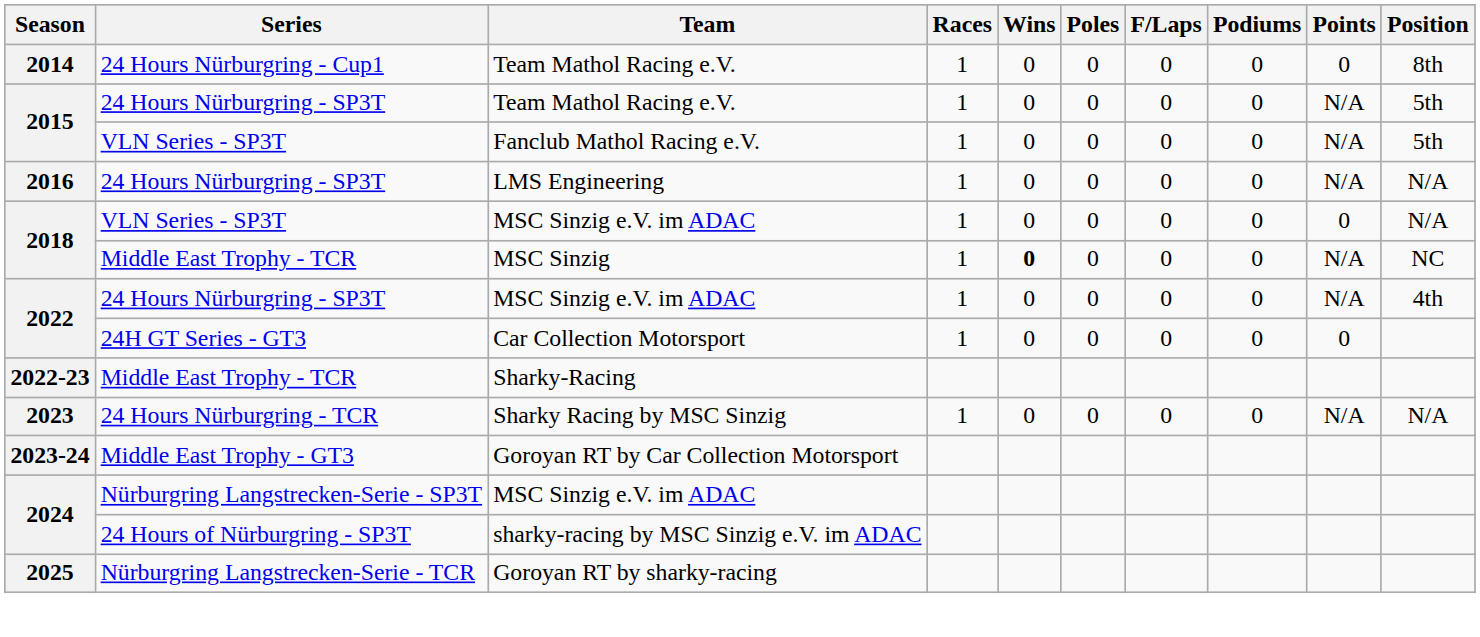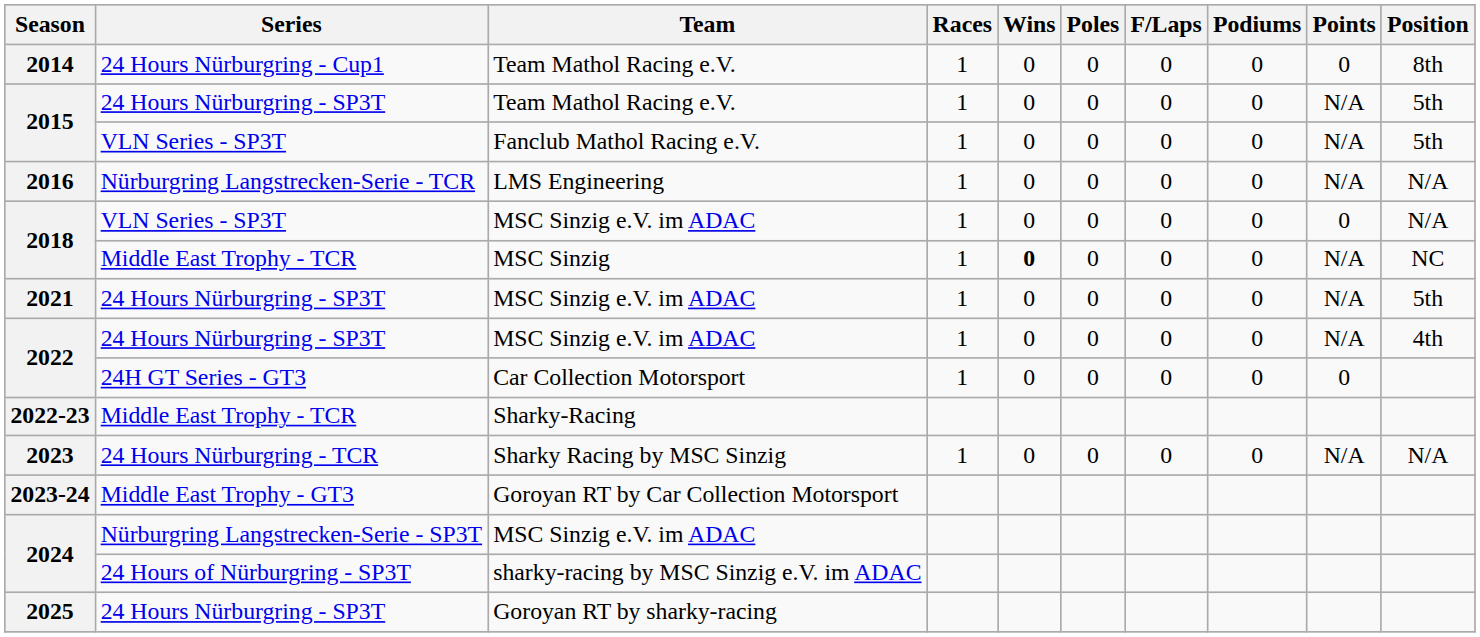 <table class="wikitable" style="font-size: 90%; text-align:center">
 <tr>
 <th>Season</th>
 <th>Series</th>
 <th>Team</th>
 <th>Races</th>
 <th>Wins</th>
 <th>Poles</th>
 <th>F/Laps</th>
 <th>Podiums</th>
 <th>Points</th>
 <th>Position</th>
 </tr>
 <tr>
 <th>2014</th>
 <td align=left><a href='#'>24 Hours Nürburgring - Cup1</a></td>
 <td align=left>Team Mathol Racing e.V.</td>
 <td>1</td>
 <td>0</td>
 <td>0</td>
 <td>0</td>
 <td>0</td>
 <td>0</td>
 <td>8th</td>
 </tr>
 <tr>
 <th rowspan="2">2015</th>
 <td align=left><a href='#'>24 Hours Nürburgring - SP3T</a></td>
 <td align=left>Team Mathol Racing e.V.</td>
 <td>1</td>
 <td>0</td>
 <td>0</td>
 <td>0</td>
 <td>0</td>
 <td>N/A</td>
 <td>5th</td>
 </tr>
 <tr>
 <td align=left><a href='#'>VLN Series - SP3T</a></td>
 <td align=left>Fanclub Mathol Racing e.V.</td>
 <td>1</td>
 <td>0</td>
 <td>0</td>
 <td>0</td>
 <td>0</td>
 <td>N/A</td>
 <td>5th</td>
 </tr>
 <tr>
 <th>2016</th>
-<td align=left><a href='#'>24 Hours Nürburgring - SP3T</a></td>
+<td align=left><a href='#'>Nürburgring Langstrecken-Serie - TCR</a></td>
 <td align=left>LMS Engineering</td>
 <td>1</td>
 <td>0</td>
 <td>0</td>
 <td>0</td>
 <td>0</td>
 <td>N/A</td>
 <td>N/A</td>
 </tr>
 <tr>
 <th rowspan="2">2018</th>
 <td align=left><a href='#'>VLN Series - SP3T</a></td>
 <td align=left>MSC Sinzig e.V. im <a href='#'>ADAC</a></td>
 <td>1</td>
 <td>0</td>
 <td>0</td>
 <td>0</td>
 <td>0</td>
 <td>0</td>
 <td>N/A</td>
 </tr>
 <tr>
 <td align=left><a href='#'>Middle East Trophy - TCR</a></td>
 <td align=left>MSC Sinzig</td>
 <td>1</td>
 <td><strong>0</strong></td>
 <td>0</td>
 <td>0</td>
 <td>0</td>
 <td>N/A</td>
 <td>NC</td>
+</tr>
+<tr>
+<th>2021</th>
+<td align=left><a href='#'>24 Hours Nürburgring - SP3T</a></td>
+<td align=left>MSC Sinzig e.V. im <a href='#'>ADAC</a></td>
+<td>1</td>
+<td>0</td>
+<td>0</td>
+<td>0</td>
+<td>0</td>
+<td>N/A</td>
+<td>5th</td>
 </tr>
 <tr>
 <th rowspan="2">2022</th>
 <td align=left><a href='#'>24 Hours Nürburgring - SP3T</a></td>
 <td align=left>MSC Sinzig e.V. im <a href='#'>ADAC</a></td>
 <td>1</td>
 <td>0</td>
 <td>0</td>
 <td>0</td>
 <td>0</td>
 <td>N/A</td>
 <td>4th</td>
 </tr>
 <tr>
 <td align=left><a href='#'>24H GT Series - GT3</a></td>
 <td align=left>Car Collection Motorsport</td>
 <td>1</td>
 <td>0</td>
 <td>0</td>
 <td>0</td>
 <td>0</td>
 <td>0</td>
 <td></td>
 </tr>
 <tr>
 <th>2022-23</th>
 <td align=left><a href='#'>Middle East Trophy - TCR</a></td>
 <td align=left>Sharky-Racing</td>
 <td></td>
 <td></td>
 <td></td>
 <td></td>
 <td></td>
 <td></td>
 <td></td>
 </tr>
 <tr>
 <th>2023</th>
 <td align=left><a href='#'>24 Hours Nürburgring - TCR</a></td>
 <td align=left>Sharky Racing by MSC Sinzig</td>
 <td>1</td>
 <td>0</td>
 <td>0</td>
 <td>0</td>
 <td>0</td>
 <td>N/A</td>
 <td>N/A</td>
 </tr>
 <tr>
 <th>2023-24</th>
 <td align=left><a href='#'>Middle East Trophy - GT3</a></td>
 <td align=left>Goroyan RT by Car Collection Motorsport</td>
 <td></td>
 <td></td>
 <td></td>
 <td></td>
 <td></td>
 <td></td>
 <td></td>
 </tr>
 <tr>
 <th rowspan="2">2024</th>
 <td align=left><a href='#'>Nürburgring Langstrecken-Serie - SP3T</a></td>
 <td align=left>MSC Sinzig e.V. im <a href='#'>ADAC</a></td>
 <td></td>
 <td></td>
 <td></td>
 <td></td>
 <td></td>
 <td></td>
 <td></td>
 </tr>
 <tr>
 <td align="left"><a href='#'>24 Hours of Nürburgring - SP3T</a></td>
 <td align="left">sharky-racing by MSC Sinzig e.V. im <a href='#'>ADAC</a></td>
 <td></td>
 <td></td>
 <td></td>
 <td></td>
 <td></td>
 <td></td>
 <td></td>
 </tr>
 <tr>
 <th>2025</th>
-<td align=left><a href='#'>Nürburgring Langstrecken-Serie - TCR</a></td>
+<td align=left><a href='#'>24 Hours Nürburgring - SP3T</a></td>
 <td align=left>Goroyan RT by sharky-racing</td>
 <td></td>
 <td></td>
 <td></td>
 <td></td>
 <td></td>
 <td></td>
 <td></td>
 </tr>
 </table>
